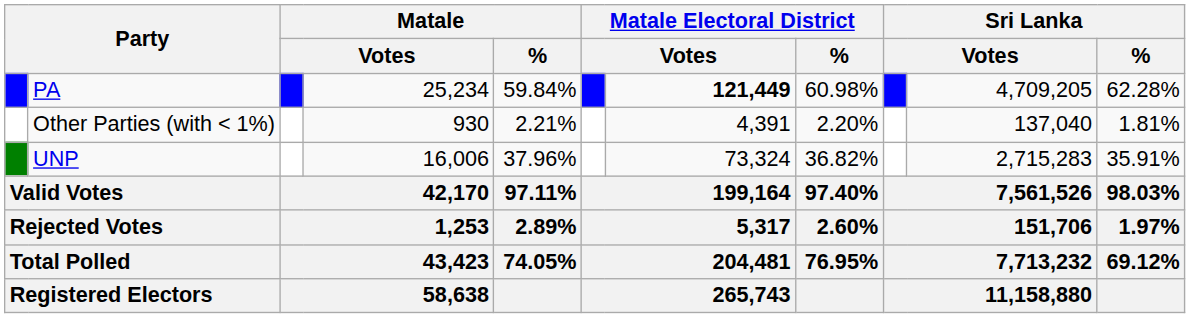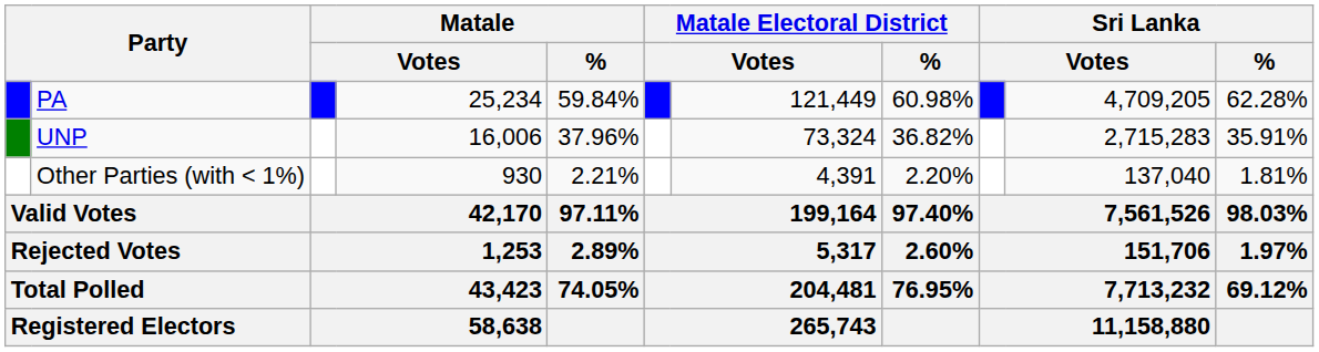 <table class="wikitable">
 <tr>
 <th colspan="2" width="144px"rowspan="2">Party</th>
 <th colspan="3" width="216px">Matale</th>
 <th colspan="3" width="216px"><a href='#'>Matale Electoral District</a></th>
 <th colspan="3" width="216px">Sri Lanka</th>
 </tr>
 <tr>
 <th colspan="2" width="144px">Votes</th>
 <th>%</th>
 <th colspan="2" width="144px">Votes</th>
 <th>%</th>
 <th colspan="2" width="144px">Votes</th>
 <th>%</th>
 </tr>
 <tr>
 <td style="background-color:blue;" width="10px"></td>
 <td style="text-align:left;"><a href='#'>PA</a></td>
 <td style="background-color:blue;" width="10px"></td>
 <td style="text-align:right;">25,234</td>
 <td style="text-align:right;">59.84%</td>
 <td style="background-color:blue;" width="10px"></td>
-<td style="text-align:right;"><strong>121,449</strong></td>
+<td style="text-align:right;">121,449</td>
 <td style="text-align:right;">60.98%</td>
 <td style="background-color:blue;" width="10px"></td>
 <td style="text-align:right;">4,709,205</td>
 <td style="text-align:right;">62.28%</td>
+</tr>
+<tr>
+<td style="background-color:green;" width="10px"></td>
+<td style="text-align:left;"><a href='#'>UNP</a></td>
+<td style="background-color:white;" width="10px"></td>
+<td style="text-align:right;">16,006</td>
+<td style="text-align:right;">37.96%</td>
+<td style="background-color:white;" width="10px"></td>
+<td style="text-align:right;">73,324</td>
+<td style="text-align:right;">36.82%</td>
+<td style="background-color:white;" width="10px"></td>
+<td style="text-align:right;">2,715,283</td>
+<td style="text-align:right;">35.91%</td>
 </tr>
 <tr>
 <td style="background-color:white;" width="10px"></td>
 <td style="text-align:left;">Other Parties (with < 1%)</td>
 <td style="background-color:white;" width="10px"></td>
 <td style="text-align:right;">930</td>
 <td style="text-align:right;">2.21%</td>
 <td style="background-color:white;" width="10px"></td>
 <td style="text-align:right;">4,391</td>
 <td style="text-align:right;">2.20%</td>
 <td style="background-color:white;" width="10px"></td>
 <td style="text-align:right;">137,040</td>
 <td style="text-align:right;">1.81%</td>
-</tr>
-<tr>
-<td style="background-color:green;" width="10px"></td>
-<td style="text-align:left;"><a href='#'>UNP</a></td>
-<td style="background-color:white;" width="10px"></td>
-<td style="text-align:right;">16,006</td>
-<td style="text-align:right;">37.96%</td>
-<td style="background-color:white;" width="10px"></td>
-<td style="text-align:right;">73,324</td>
-<td style="text-align:right;">36.82%</td>
-<td style="background-color:white;" width="10px"></td>
-<td style="text-align:right;">2,715,283</td>
-<td style="text-align:right;">35.91%</td>
 </tr>
 <tr>
 <th colspan="2" width="144px"style="text-align:left;">Valid Votes</th>
 <th style="text-align:right;"colspan="2" width="144px">42,170</th>
 <th style="text-align:right;">97.11%</th>
 <th style="text-align:right;"colspan="2" width="144px">199,164</th>
 <th style="text-align:right;">97.40%</th>
 <th style="text-align:right;"colspan="2" width="144px">7,561,526</th>
 <th style="text-align:right;">98.03%</th>
 </tr>
 <tr>
 <th colspan="2" width="144px"style="text-align:left;">Rejected Votes</th>
 <th style="text-align:right;"colspan="2" width="144px">1,253</th>
 <th style="text-align:right;">2.89%</th>
 <th style="text-align:right;"colspan="2" width="144px">5,317</th>
 <th style="text-align:right;">2.60%</th>
 <th style="text-align:right;"colspan="2" width="144px">151,706</th>
 <th style="text-align:right;">1.97%</th>
 </tr>
 <tr>
 <th colspan="2" width="144px"style="text-align:left;">Total Polled</th>
 <th style="text-align:right;"colspan="2" width="144px">43,423</th>
 <th style="text-align:right;">74.05%</th>
 <th style="text-align:right;"colspan="2" width="144px">204,481</th>
 <th style="text-align:right;">76.95%</th>
 <th style="text-align:right;"colspan="2" width="144px">7,713,232</th>
 <th style="text-align:right;">69.12%</th>
 </tr>
 <tr>
 <th colspan="2" width="144px"style="text-align:left;">Registered Electors</th>
 <th style="text-align:right;"colspan="2" width="144px">58,638</th>
 <th></th>
 <th style="text-align:right;"colspan="2" width="144px">265,743</th>
 <th></th>
 <th style="text-align:right;"colspan="2" width="144px">11,158,880</th>
 <th></th>
 </tr>
 </table>
